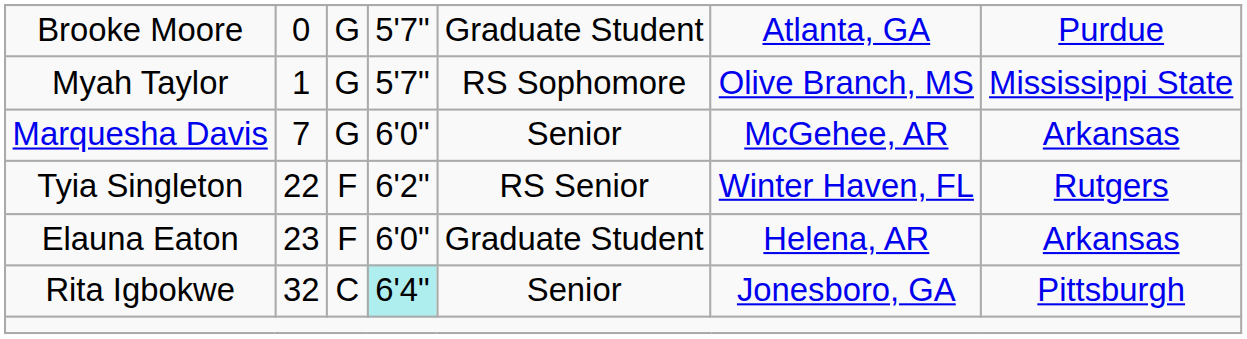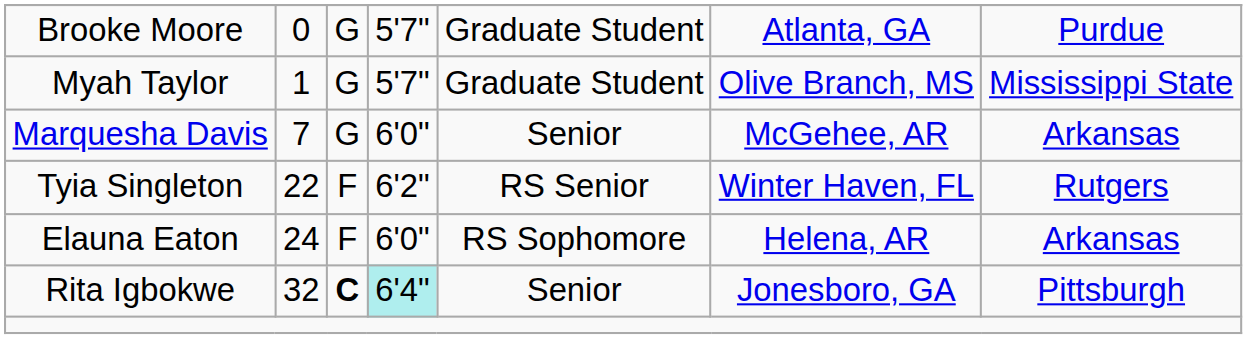 <table class="wikitable sortable" style="text-align: center">
 <tr align=center>
 </tr>
 <tr>
 <td>Brooke Moore</td>
 <td>0</td>
 <td>G</td>
 <td>5'7"</td>
 <td>Graduate Student</td>
 <td><a href='#'>Atlanta, GA</a></td>
 <td><a href='#'>Purdue</a></td>
 </tr>
 <tr>
 <td>Myah Taylor</td>
 <td>1</td>
 <td>G</td>
 <td>5'7"</td>
-<td>RS Sophomore</td>
+<td>Graduate Student</td>
 <td><a href='#'>Olive Branch, MS</a></td>
 <td><a href='#'>Mississippi State</a></td>
 </tr>
 <tr>
 <td><a href='#'>Marquesha Davis</a></td>
 <td>7</td>
 <td>G</td>
 <td>6'0"</td>
 <td>Senior</td>
 <td><a href='#'>McGehee, AR</a></td>
 <td><a href='#'>Arkansas</a></td>
 </tr>
 <tr>
 <td>Tyia Singleton</td>
 <td>22</td>
 <td>F</td>
 <td>6'2"</td>
 <td>RS Senior</td>
 <td><a href='#'>Winter Haven, FL</a></td>
 <td><a href='#'>Rutgers</a></td>
 </tr>
 <tr>
 <td>Elauna Eaton</td>
-<td>23</td>
+<td>24</td>
 <td>F</td>
 <td>6'0"</td>
-<td>Graduate Student</td>
+<td>RS Sophomore</td>
 <td><a href='#'>Helena, AR</a></td>
 <td><a href='#'>Arkansas</a></td>
 </tr>
 <tr>
 <td>Rita Igbokwe</td>
 <td>32</td>
-<td>C</td>
+<td><strong>C</strong></td>
 <td style="background: paleturquoise;">6'4"</td>
 <td>Senior</td>
 <td><a href='#'>Jonesboro, GA</a></td>
 <td><a href='#'>Pittsburgh</a></td>
 </tr>
 <tr>
 <td colspan=7></td>
 </tr>
 </table>
